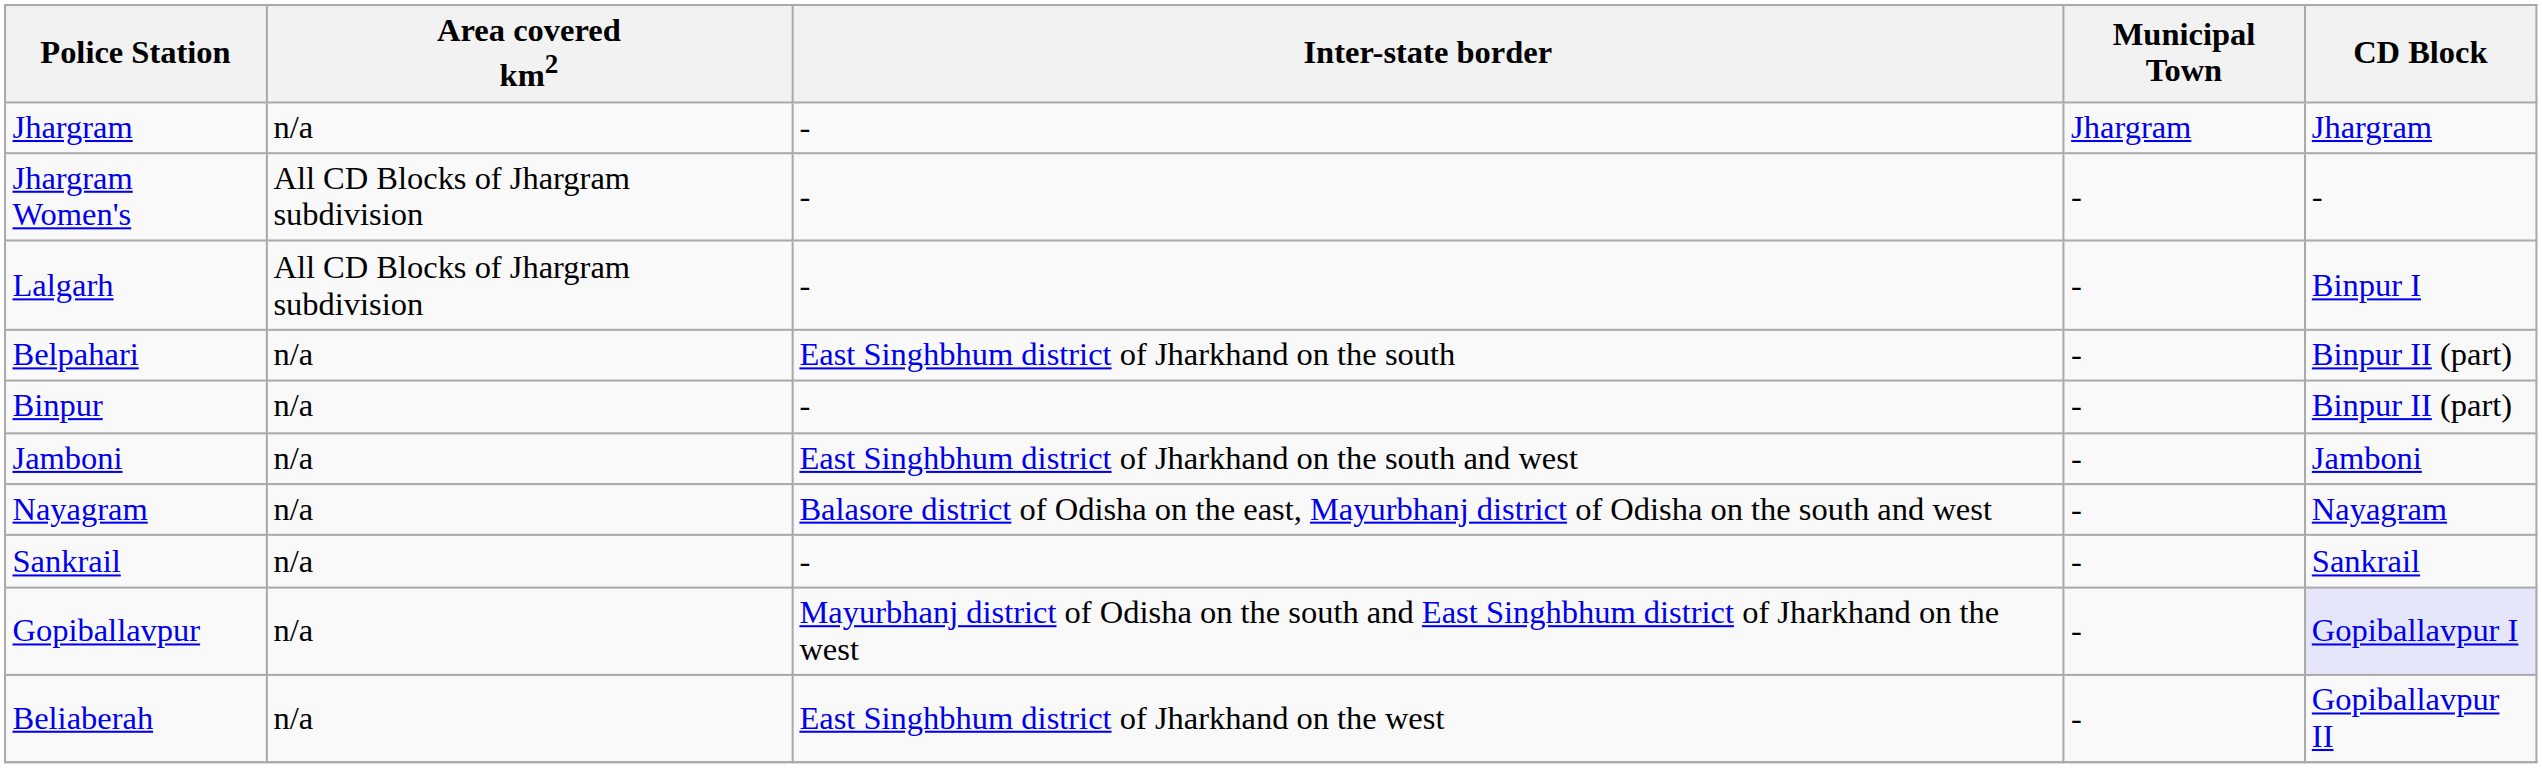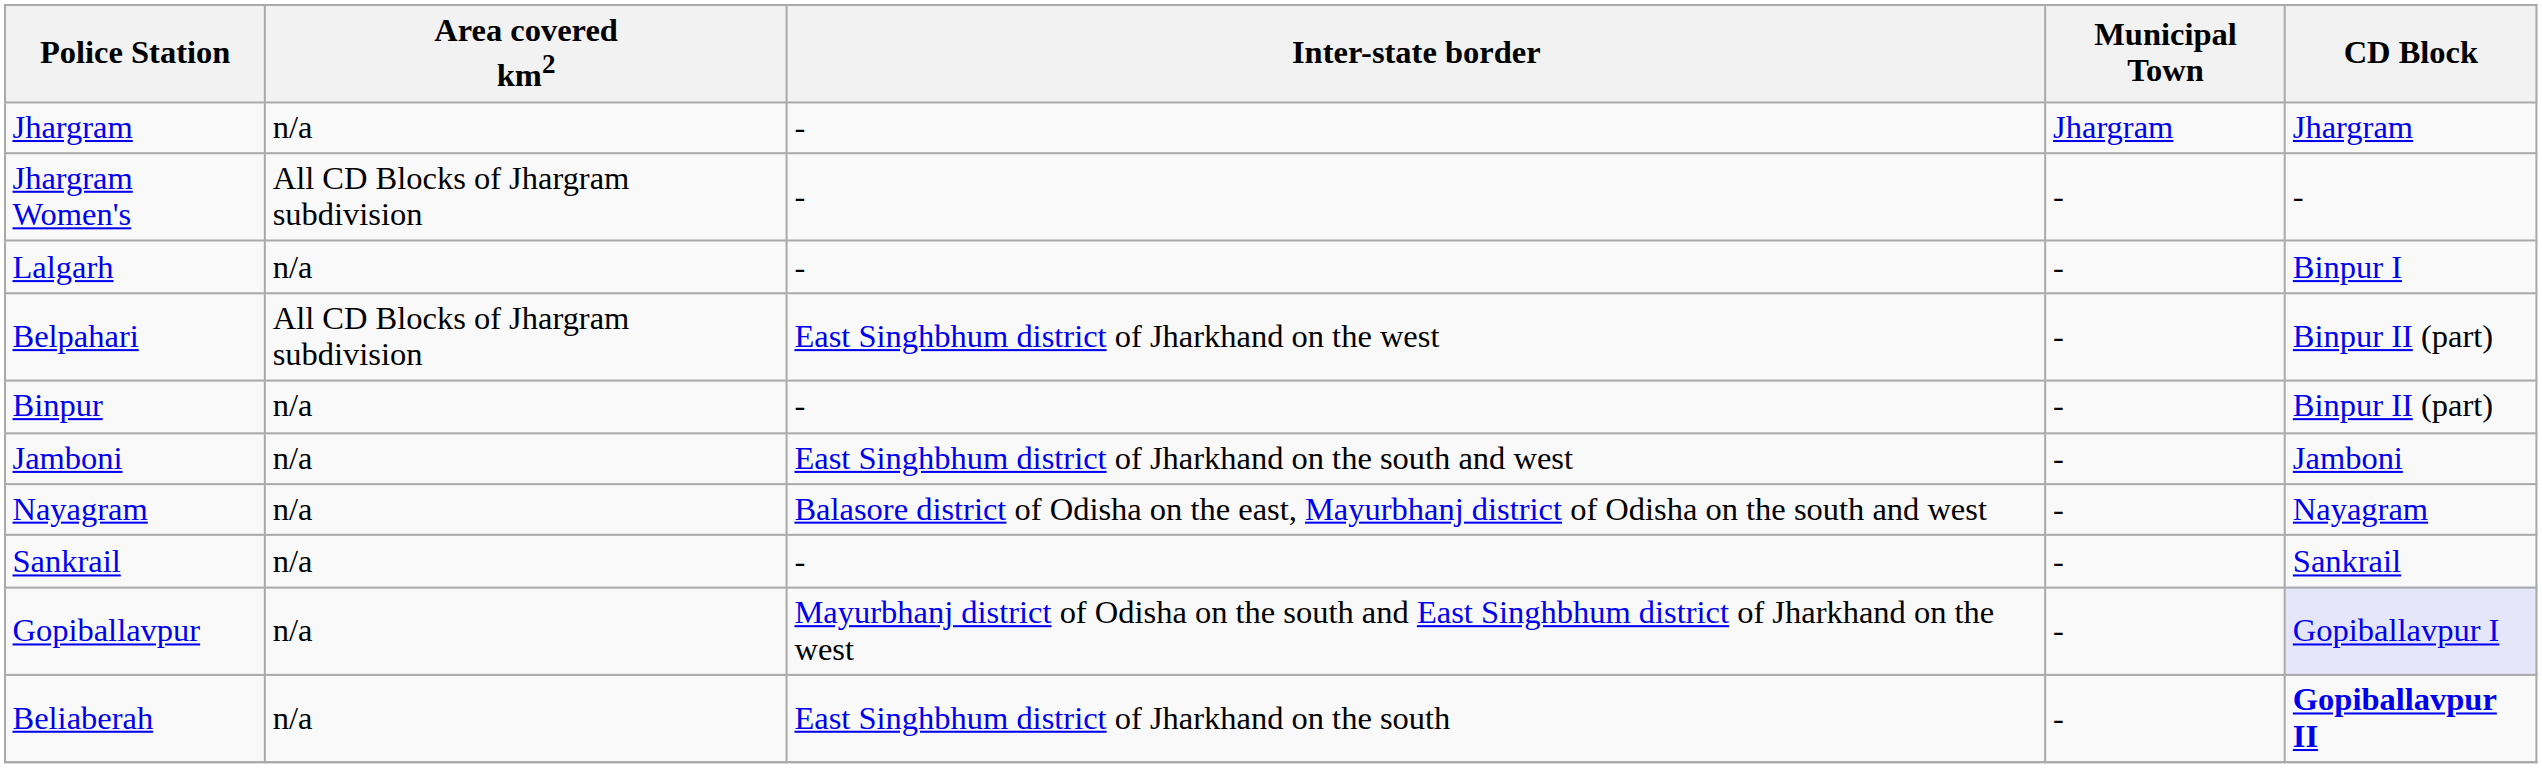 <table class="wikitable sortable">
 <tr>
 <th>Police Station</th>
 <th>Area covered<br>km<sup>2</sup></th>
 <th>Inter-state border</th>
 <th>Municipal Town</th>
 <th>CD Block</th>
 </tr>
 <tr>
 <td><a href='#'>Jhargram</a></td>
 <td>n/a</td>
 <td>-</td>
 <td><a href='#'>Jhargram</a></td>
 <td><a href='#'>Jhargram</a></td>
 </tr>
 <tr>
 <td><a href='#'>Jhargram Women's</a></td>
 <td>All CD Blocks of Jhargram subdivision</td>
 <td>-</td>
 <td>-</td>
 <td>-</td>
 </tr>
 <tr>
 <td><a href='#'>Lalgarh</a></td>
-<td>All CD Blocks of Jhargram subdivision</td>
+<td>n/a</td>
 <td>-</td>
 <td>-</td>
 <td><a href='#'>Binpur I</a></td>
 </tr>
 <tr>
 <td><a href='#'>Belpahari</a></td>
-<td>n/a</td>
-<td><a href='#'>East Singhbhum district</a> of Jharkhand on the south</td>
+<td>All CD Blocks of Jhargram subdivision</td>
+<td><a href='#'>East Singhbhum district</a> of Jharkhand on the west</td>
 <td>-</td>
 <td><a href='#'>Binpur II</a> (part)</td>
 </tr>
 <tr>
 <td><a href='#'>Binpur</a></td>
 <td>n/a</td>
 <td>-</td>
 <td>-</td>
 <td><a href='#'>Binpur II</a> (part)</td>
 </tr>
 <tr>
 <td><a href='#'>Jamboni</a></td>
 <td>n/a</td>
 <td><a href='#'>East Singhbhum district</a> of Jharkhand on the south and west</td>
 <td>-</td>
 <td><a href='#'>Jamboni</a></td>
 </tr>
 <tr>
 <td><a href='#'>Nayagram</a></td>
 <td>n/a</td>
 <td><a href='#'>Balasore district</a> of Odisha on the east, <a href='#'>Mayurbhanj district</a> of Odisha on the south and west</td>
 <td>-</td>
 <td><a href='#'>Nayagram</a></td>
 </tr>
 <tr>
 <td><a href='#'>Sankrail</a></td>
 <td>n/a</td>
 <td>-</td>
 <td>-</td>
 <td><a href='#'>Sankrail</a></td>
 </tr>
 <tr>
 <td><a href='#'>Gopiballavpur</a></td>
 <td>n/a</td>
 <td><a href='#'>Mayurbhanj district</a> of Odisha on the south and <a href='#'>East Singhbhum district</a> of Jharkhand on the west</td>
 <td>-</td>
 <td style="background: lavender;"><a href='#'>Gopiballavpur I</a></td>
 </tr>
 <tr>
 <td><a href='#'>Beliaberah</a></td>
 <td>n/a</td>
-<td><a href='#'>East Singhbhum district</a> of Jharkhand on the west</td>
+<td><a href='#'>East Singhbhum district</a> of Jharkhand on the south</td>
 <td>-</td>
-<td><a href='#'>Gopiballavpur II</a></td>
+<td><strong><a href='#'>Gopiballavpur II</a></strong></td>
 </tr>
 <tr>
 </tr>
 </table>
